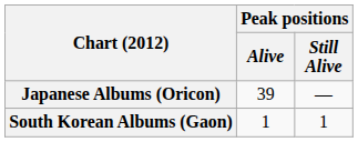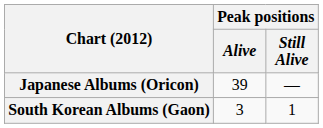 <table class="wikitable plainrowheaders" style="text-align:center">
 <tr>
 <th scope="col" rowspan="2">Chart (2012)</th>
 <th scope="col" colspan="2">Peak positions</th>
 </tr>
 <tr>
 <th><em>Alive</em></th>
 <th><em>Still<br>Alive</em></th>
 </tr>
 <tr>
 <th scope="row">Japanese Albums (Oricon)</th>
 <td>39</td>
 <td>—</td>
 </tr>
 <tr>
 <th scope="row">South Korean Albums (Gaon)</th>
-<td>1</td>
+<td>3</td>
 <td>1</td>
 </tr>
 </table>
